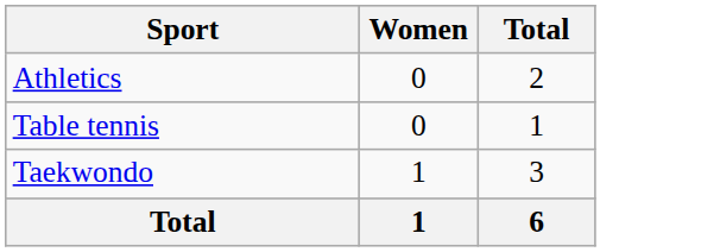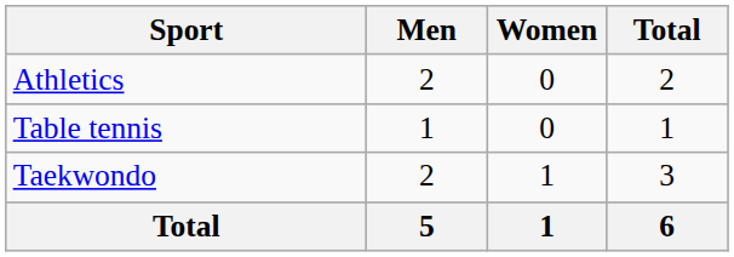 <table class="wikitable sortable" style="text-align:center;">
 <tr>
 <th width="180">Sport</th>
+<th width="55">Men</th>
 <th width="55">Women</th>
 <th width="55">Total</th>
 </tr>
 <tr>
 <td align="left"><a href='#'>Athletics</a></td>
+<td>2</td>
 <td>0</td>
 <td>2</td>
 </tr>
 <tr>
 <td align="left"><a href='#'>Table tennis</a></td>
+<td>1</td>
 <td>0</td>
 <td>1</td>
 </tr>
 <tr>
 <td align="left"><a href='#'>Taekwondo</a></td>
+<td>2</td>
 <td>1</td>
 <td>3</td>
 </tr>
 <tr>
 <th align="left">Total</th>
+<th>5</th>
 <th>1</th>
 <th>6</th>
 </tr>
 </table>
